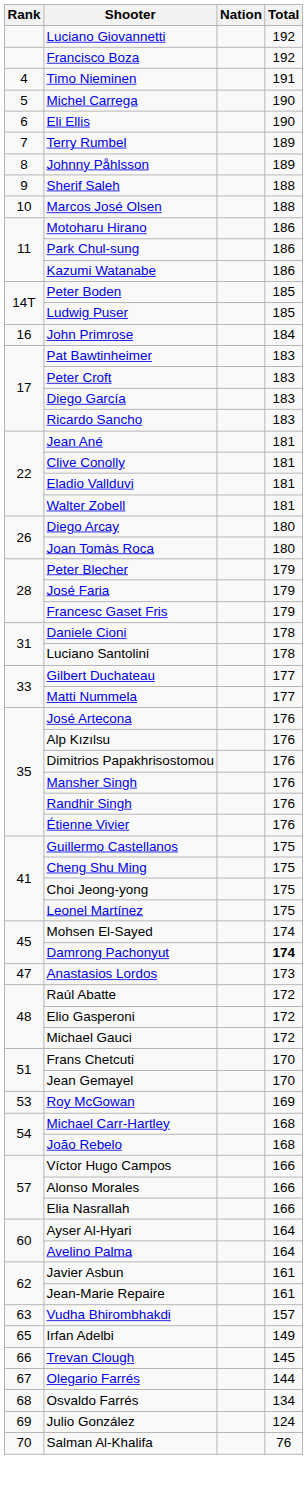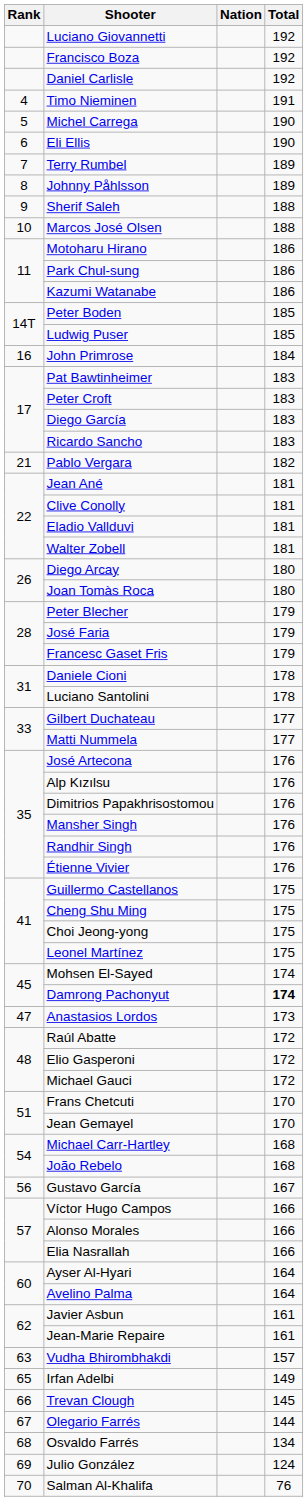 <table class="wikitable sortable" style="text-align:center">
 <tr>
 <th>Rank</th>
 <th>Shooter</th>
 <th>Nation</th>
 <th>Total</th>
 </tr>
 <tr>
 <td></td>
 <td align=left><a href='#'>Luciano Giovannetti</a></td>
 <td align=left></td>
 <td>192</td>
 </tr>
 <tr>
 <td></td>
 <td align=left><a href='#'>Francisco Boza</a></td>
+<td align=left></td>
+<td>192</td>
+</tr>
+<tr>
+<td></td>
+<td align=left><a href='#'>Daniel Carlisle</a></td>
 <td align=left></td>
 <td>192</td>
 </tr>
 <tr>
 <td>4</td>
 <td align=left><a href='#'>Timo Nieminen</a></td>
 <td align=left></td>
 <td>191</td>
 </tr>
 <tr>
 <td>5</td>
 <td align=left><a href='#'>Michel Carrega</a></td>
 <td align=left></td>
 <td>190</td>
 </tr>
 <tr>
 <td>6</td>
 <td align=left><a href='#'>Eli Ellis</a></td>
 <td align=left></td>
 <td>190</td>
 </tr>
 <tr>
 <td>7</td>
 <td align=left><a href='#'>Terry Rumbel</a></td>
 <td align=left></td>
 <td>189</td>
 </tr>
 <tr>
 <td>8</td>
 <td align=left><a href='#'>Johnny Påhlsson</a></td>
 <td align=left></td>
 <td>189</td>
 </tr>
 <tr>
 <td>9</td>
 <td align=left><a href='#'>Sherif Saleh</a></td>
 <td align=left></td>
 <td>188</td>
 </tr>
 <tr>
 <td>10</td>
 <td align=left><a href='#'>Marcos José Olsen</a></td>
 <td align=left></td>
 <td>188</td>
 </tr>
 <tr>
 <td rowspan=3>11</td>
 <td align=left><a href='#'>Motoharu Hirano</a></td>
 <td align=left></td>
 <td>186</td>
 </tr>
 <tr>
 <td align=left><a href='#'>Park Chul-sung</a></td>
 <td align=left></td>
 <td>186</td>
 </tr>
 <tr>
 <td align=left><a href='#'>Kazumi Watanabe</a></td>
 <td align=left></td>
 <td>186</td>
 </tr>
 <tr>
 <td rowspan=2>14T</td>
 <td align=left><a href='#'>Peter Boden</a></td>
 <td align=left></td>
 <td>185</td>
 </tr>
 <tr>
 <td align=left><a href='#'>Ludwig Puser</a></td>
 <td align=left></td>
 <td>185</td>
 </tr>
 <tr>
 <td>16</td>
 <td align=left><a href='#'>John Primrose</a></td>
 <td align=left></td>
 <td>184</td>
 </tr>
 <tr>
 <td rowspan=4>17</td>
 <td align=left><a href='#'>Pat Bawtinheimer</a></td>
 <td align=left></td>
 <td>183</td>
 </tr>
 <tr>
 <td align=left><a href='#'>Peter Croft</a></td>
 <td align=left></td>
 <td>183</td>
 </tr>
 <tr>
 <td align=left><a href='#'>Diego García</a></td>
 <td align=left></td>
 <td>183</td>
 </tr>
 <tr>
 <td align=left><a href='#'>Ricardo Sancho</a></td>
 <td align=left></td>
 <td>183</td>
+</tr>
+<tr>
+<td>21</td>
+<td align=left><a href='#'>Pablo Vergara</a></td>
+<td align=left></td>
+<td>182</td>
 </tr>
 <tr>
 <td rowspan=4>22</td>
 <td align=left><a href='#'>Jean Ané</a></td>
 <td align=left></td>
 <td>181</td>
 </tr>
 <tr>
 <td align=left><a href='#'>Clive Conolly</a></td>
 <td align=left></td>
 <td>181</td>
 </tr>
 <tr>
 <td align=left><a href='#'>Eladio Vallduvi</a></td>
 <td align=left></td>
 <td>181</td>
 </tr>
 <tr>
 <td align=left><a href='#'>Walter Zobell</a></td>
 <td align=left></td>
 <td>181</td>
 </tr>
 <tr>
 <td rowspan=2>26</td>
 <td align=left><a href='#'>Diego Arcay</a></td>
 <td align=left></td>
 <td>180</td>
 </tr>
 <tr>
 <td align=left><a href='#'>Joan Tomàs Roca</a></td>
 <td align=left></td>
 <td>180</td>
 </tr>
 <tr>
 <td rowspan=3>28</td>
 <td align=left><a href='#'>Peter Blecher</a></td>
 <td align=left></td>
 <td>179</td>
 </tr>
 <tr>
 <td align=left><a href='#'>José Faria</a></td>
 <td align=left></td>
 <td>179</td>
 </tr>
 <tr>
 <td align=left><a href='#'>Francesc Gaset Fris</a></td>
 <td align=left></td>
 <td>179</td>
 </tr>
 <tr>
 <td rowspan=2>31</td>
 <td align=left><a href='#'>Daniele Cioni</a></td>
 <td align=left></td>
 <td>178</td>
 </tr>
 <tr>
 <td align=left>Luciano Santolini</td>
 <td align=left></td>
 <td>178</td>
 </tr>
 <tr>
 <td rowspan=2>33</td>
 <td align=left><a href='#'>Gilbert Duchateau</a></td>
 <td align=left></td>
 <td>177</td>
 </tr>
 <tr>
 <td align=left><a href='#'>Matti Nummela</a></td>
 <td align=left></td>
 <td>177</td>
 </tr>
 <tr>
 <td rowspan=6>35</td>
 <td align=left><a href='#'>José Artecona</a></td>
 <td align=left></td>
 <td>176</td>
 </tr>
 <tr>
 <td align=left>Alp Kızılsu</td>
 <td align=left></td>
 <td>176</td>
 </tr>
 <tr>
 <td align=left>Dimitrios Papakhrisostomou</td>
 <td align=left></td>
 <td>176</td>
 </tr>
 <tr>
 <td align=left><a href='#'>Mansher Singh</a></td>
 <td align=left></td>
 <td>176</td>
 </tr>
 <tr>
 <td align=left><a href='#'>Randhir Singh</a></td>
 <td align=left></td>
 <td>176</td>
 </tr>
 <tr>
 <td align=left><a href='#'>Étienne Vivier</a></td>
 <td align=left></td>
 <td>176</td>
 </tr>
 <tr>
 <td rowspan=4>41</td>
 <td align=left><a href='#'>Guillermo Castellanos</a></td>
 <td align=left></td>
 <td>175</td>
 </tr>
 <tr>
 <td align=left><a href='#'>Cheng Shu Ming</a></td>
 <td align=left></td>
 <td>175</td>
 </tr>
 <tr>
 <td align=left>Choi Jeong-yong</td>
 <td align=left></td>
 <td>175</td>
 </tr>
 <tr>
 <td align=left><a href='#'>Leonel Martínez</a></td>
 <td align=left></td>
 <td>175</td>
 </tr>
 <tr>
 <td rowspan=2>45</td>
 <td align=left>Mohsen El-Sayed</td>
 <td align=left></td>
 <td>174</td>
 </tr>
 <tr>
 <td align=left><a href='#'>Damrong Pachonyut</a></td>
 <td align=left></td>
 <td><strong>174</strong></td>
 </tr>
 <tr>
 <td>47</td>
 <td align=left><a href='#'>Anastasios Lordos</a></td>
 <td align=left></td>
 <td>173</td>
 </tr>
 <tr>
 <td rowspan=3>48</td>
 <td align=left>Raúl Abatte</td>
 <td align=left></td>
 <td>172</td>
 </tr>
 <tr>
 <td align=left>Elio Gasperoni</td>
 <td align=left></td>
 <td>172</td>
 </tr>
 <tr>
 <td align=left>Michael Gauci</td>
 <td align=left></td>
 <td>172</td>
 </tr>
 <tr>
 <td rowspan=2>51</td>
 <td align=left>Frans Chetcuti</td>
 <td align=left></td>
 <td>170</td>
 </tr>
 <tr>
 <td align=left>Jean Gemayel</td>
 <td align=left></td>
 <td>170</td>
 </tr>
 <tr>
-<td>53</td>
-<td align=left><a href='#'>Roy McGowan</a></td>
-<td align=left></td>
-<td>169</td>
-</tr>
-<tr>
 <td rowspan=2>54</td>
 <td align=left><a href='#'>Michael Carr-Hartley</a></td>
 <td align=left></td>
 <td>168</td>
 </tr>
 <tr>
 <td align=left><a href='#'>João Rebelo</a></td>
 <td align=left></td>
 <td>168</td>
+</tr>
+<tr>
+<td>56</td>
+<td align=left>Gustavo García</td>
+<td align=left></td>
+<td>167</td>
 </tr>
 <tr>
 <td rowspan=3>57</td>
 <td align=left>Víctor Hugo Campos</td>
 <td align=left></td>
 <td>166</td>
 </tr>
 <tr>
 <td align=left>Alonso Morales</td>
 <td align=left></td>
 <td>166</td>
 </tr>
 <tr>
 <td align=left>Elia Nasrallah</td>
 <td align=left></td>
 <td>166</td>
 </tr>
 <tr>
 <td rowspan=2>60</td>
 <td align=left>Ayser Al-Hyari</td>
 <td align=left></td>
 <td>164</td>
 </tr>
 <tr>
 <td align=left><a href='#'>Avelino Palma</a></td>
 <td align=left></td>
 <td>164</td>
 </tr>
 <tr>
 <td rowspan=2>62</td>
 <td align=left>Javier Asbun</td>
 <td align=left></td>
 <td>161</td>
 </tr>
 <tr>
 <td align=left>Jean-Marie Repaire</td>
 <td align=left></td>
 <td>161</td>
 </tr>
 <tr>
 <td>63</td>
 <td align=left><a href='#'>Vudha Bhirombhakdi</a></td>
 <td align=left></td>
 <td>157</td>
 </tr>
 <tr>
 <td>65</td>
 <td align=left>Irfan Adelbi</td>
 <td align=left></td>
 <td>149</td>
 </tr>
 <tr>
 <td>66</td>
 <td align=left><a href='#'>Trevan Clough</a></td>
 <td align=left></td>
 <td>145</td>
 </tr>
 <tr>
 <td>67</td>
 <td align=left><a href='#'>Olegario Farrés</a></td>
 <td align=left></td>
 <td>144</td>
 </tr>
 <tr>
 <td>68</td>
 <td align=left>Osvaldo Farrés</td>
 <td align=left></td>
 <td>134</td>
 </tr>
 <tr>
 <td>69</td>
 <td align=left>Julio González</td>
 <td align=left></td>
 <td>124</td>
 </tr>
 <tr>
 <td>70</td>
 <td align=left>Salman Al-Khalifa</td>
 <td align=left></td>
 <td>76</td>
 </tr>
 </table>
